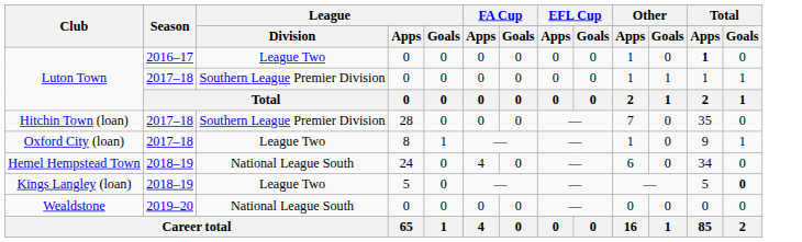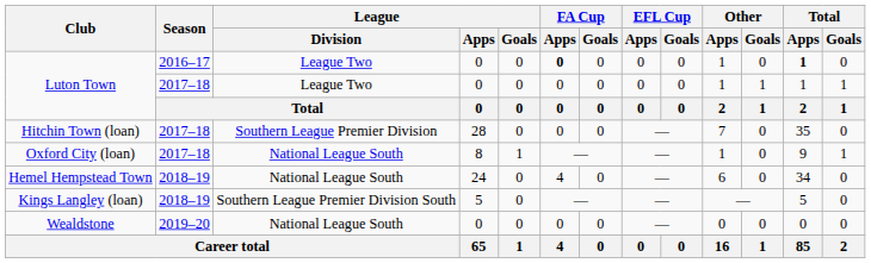 <table class=wikitable style=text-align:center>
 <tr>
 <th rowspan=2>Club</th>
 <th rowspan=2>Season</th>
 <th colspan=3>League</th>
 <th colspan=2><a href='#'>FA Cup</a></th>
 <th colspan=2><a href='#'>EFL Cup</a></th>
 <th colspan=2>Other</th>
 <th colspan=2>Total</th>
 </tr>
 <tr>
 <th>Division</th>
 <th>Apps</th>
 <th>Goals</th>
 <th>Apps</th>
 <th>Goals</th>
 <th>Apps</th>
 <th>Goals</th>
 <th>Apps</th>
 <th>Goals</th>
 <th>Apps</th>
 <th>Goals</th>
 </tr>
 <tr>
 <td rowspan=3><a href='#'>Luton Town</a></td>
 <td><a href='#'>2016–17</a></td>
 <td><a href='#'>League Two</a></td>
 <td>0</td>
 <td>0</td>
-<td>0</td>
+<td><strong>0</strong></td>
 <td>0</td>
 <td>0</td>
 <td>0</td>
 <td>1</td>
 <td>0</td>
 <td><strong>1</strong></td>
 <td>0</td>
 </tr>
 <tr>
 <td><a href='#'>2017–18</a></td>
-<td><a href='#'>Southern League</a> Premier Division</td>
+<td>League Two</td>
 <td>0</td>
 <td>0</td>
 <td>0</td>
 <td>0</td>
 <td>0</td>
 <td>0</td>
 <td>1</td>
 <td>1</td>
 <td>1</td>
 <td>1</td>
 </tr>
 <tr>
 <th colspan=2>Total</th>
 <th>0</th>
 <th>0</th>
 <th>0</th>
 <th>0</th>
 <th>0</th>
 <th>0</th>
 <th>2</th>
 <th>1</th>
 <th>2</th>
 <th>1</th>
 </tr>
 <tr>
 <td><a href='#'>Hitchin Town</a> (loan)</td>
 <td><a href='#'>2017–18</a></td>
 <td><a href='#'>Southern League</a> Premier Division</td>
 <td>28</td>
 <td>0</td>
 <td>0</td>
 <td>0</td>
 <td colspan=2>—</td>
 <td>7</td>
 <td>0</td>
 <td>35</td>
 <td>0</td>
 </tr>
 <tr>
 <td><a href='#'>Oxford City</a> (loan)</td>
 <td><a href='#'>2017–18</a></td>
-<td>League Two</td>
+<td><a href='#'>National League South</a></td>
 <td>8</td>
 <td>1</td>
 <td colspan=2>—</td>
 <td colspan=2>—</td>
 <td>1</td>
 <td>0</td>
 <td>9</td>
 <td>1</td>
 </tr>
 <tr>
 <td><a href='#'>Hemel Hempstead Town</a></td>
 <td><a href='#'>2018–19</a></td>
 <td>National League South</td>
 <td>24</td>
 <td>0</td>
 <td>4</td>
 <td>0</td>
 <td colspan=2>—</td>
 <td>6</td>
 <td>0</td>
 <td>34</td>
 <td>0</td>
 </tr>
 <tr>
 <td><a href='#'>Kings Langley</a> (loan)</td>
 <td><a href='#'>2018–19</a></td>
-<td>League Two</td>
+<td>Southern League Premier Division South</td>
 <td>5</td>
 <td>0</td>
 <td colspan=2>—</td>
 <td colspan=2>—</td>
 <td colspan=2>—</td>
 <td>5</td>
-<td><strong>0</strong></td>
+<td>0</td>
 </tr>
 <tr>
 <td><a href='#'>Wealdstone</a></td>
 <td><a href='#'>2019–20</a></td>
 <td>National League South</td>
 <td>0</td>
 <td>0</td>
 <td>0</td>
 <td>0</td>
 <td colspan=2>—</td>
 <td>0</td>
 <td>0</td>
 <td>0</td>
 <td>0</td>
 </tr>
 <tr>
 <th colspan=3>Career total</th>
 <th>65</th>
 <th>1</th>
 <th>4</th>
 <th>0</th>
 <th>0</th>
 <th>0</th>
 <th>16</th>
 <th>1</th>
 <th>85</th>
 <th>2</th>
 </tr>
 </table>
